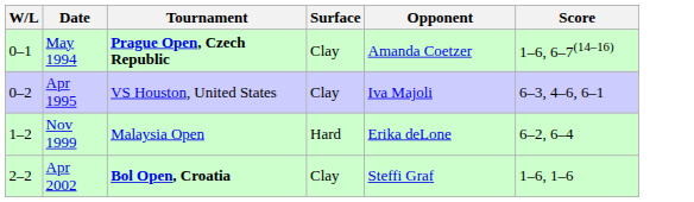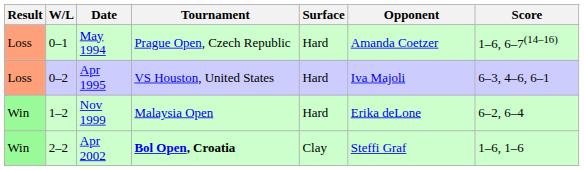 <table class="sortable wikitable">
 <tr>
+<th>Result</th>
 <th>W/L</th>
 <th style="width:60px">Date</th>
 <th style="width:200px">Tournament</th>
 <th style="width:50px">Surface</th>
 <th style="width:150px">Opponent</th>
 <th style="width:120px" class="unsortable">Score</th>
 </tr>
 <tr bgcolor="#CCFFCC">
+<td style="background:#ffa07a;">Loss</td>
 <td>0–1</td>
 <td><a href='#'>May 1994</a></td>
-<td><strong><a href='#'>Prague Open</a>, Czech Republic</strong></td>
-<td>Clay</td>
+<td><a href='#'>Prague Open</a>, Czech Republic</td>
+<td>Hard</td>
 <td> <a href='#'>Amanda Coetzer</a></td>
 <td>1–6, 6–7<sup>(14–16)</sup></td>
 </tr>
 <tr bgcolor="#CCCCFF">
+<td style="background:#ffa07a;">Loss</td>
 <td>0–2</td>
 <td><a href='#'>Apr 1995</a></td>
 <td><a href='#'>VS Houston</a>, United States</td>
-<td>Clay</td>
+<td>Hard</td>
 <td> <a href='#'>Iva Majoli</a></td>
 <td>6–3, 4–6, 6–1</td>
 </tr>
 <tr bgcolor="#CCFFCC">
+<td bgcolor="98FB98">Win</td>
 <td>1–2</td>
 <td><a href='#'>Nov 1999</a></td>
 <td><a href='#'>Malaysia Open</a></td>
 <td>Hard</td>
 <td> <a href='#'>Erika deLone</a></td>
 <td>6–2, 6–4</td>
 </tr>
 <tr bgcolor="#CCFFCC">
+<td style="background:#98fb98;">Win</td>
 <td>2–2</td>
 <td><a href='#'>Apr 2002</a></td>
 <td><strong><a href='#'>Bol Open</a>, Croatia</strong></td>
 <td>Clay</td>
 <td> <a href='#'>Steffi Graf</a></td>
 <td>1–6, 1–6</td>
 </tr>
 </table>
